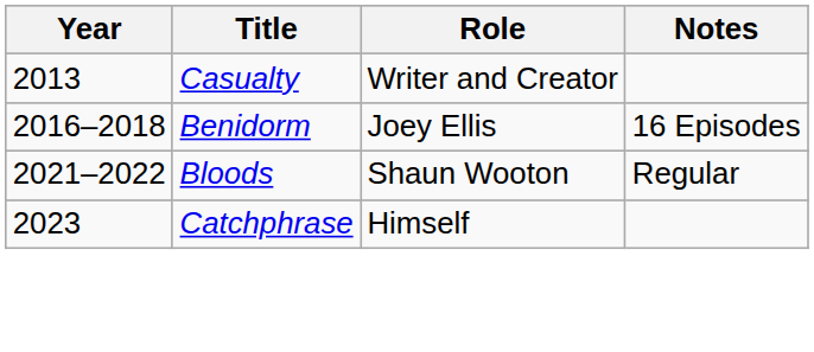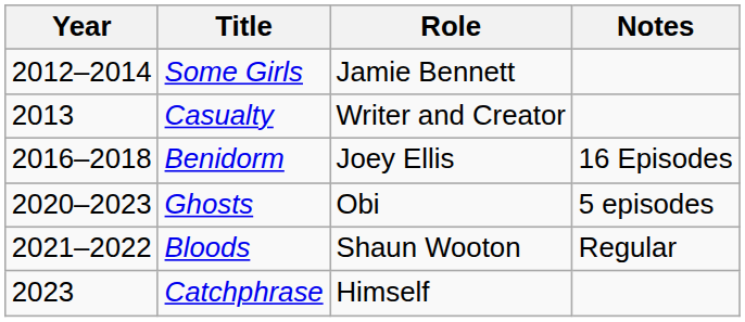 <table class="wikitable plainrowheaders sortable">
 <tr>
 <th scope="col">Year</th>
 <th scope="col">Title</th>
 <th scope="col">Role</th>
 <th scope="col" class="unsortable">Notes</th>
+</tr>
+<tr>
+<td>2012–2014</td>
+<td><em><a href='#'>Some Girls</a></em></td>
+<td>Jamie Bennett</td>
+<td></td>
 </tr>
 <tr>
 <td>2013</td>
 <td><em><a href='#'>Casualty</a></em></td>
 <td>Writer and Creator</td>
 <td></td>
 </tr>
 <tr>
 <td>2016–2018</td>
 <td><em><a href='#'>Benidorm</a></em></td>
 <td>Joey Ellis</td>
 <td>16 Episodes</td>
 </tr>
 <tr>
+<td>2020–2023</td>
+<td><em><a href='#'>Ghosts</a></em></td>
+<td>Obi</td>
+<td>5 episodes</td>
+</tr>
+<tr>
 <td>2021–2022</td>
 <td><em><a href='#'>Bloods</a></em></td>
 <td>Shaun Wooton</td>
 <td>Regular</td>
 </tr>
 <tr>
 <td>2023</td>
 <td><em><a href='#'>Catchphrase</a></td>
 <td>Himself</td>
 <td></td>
 </tr>
 </table>
